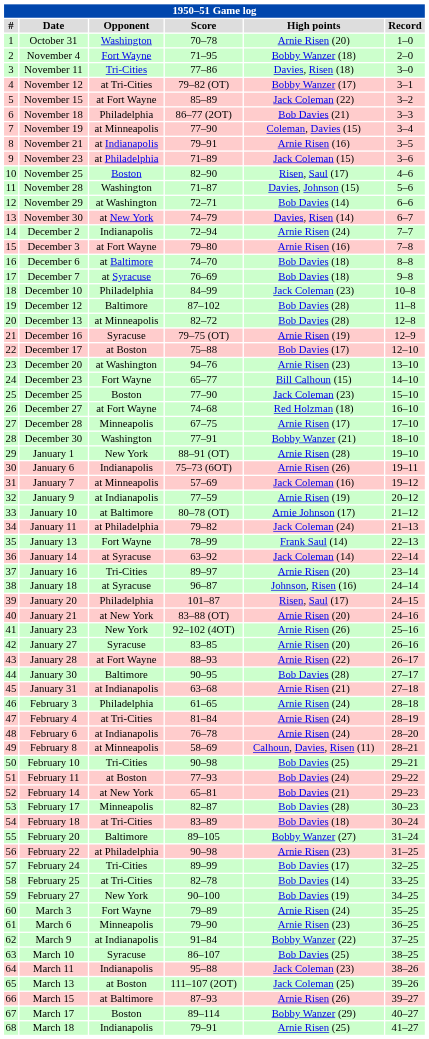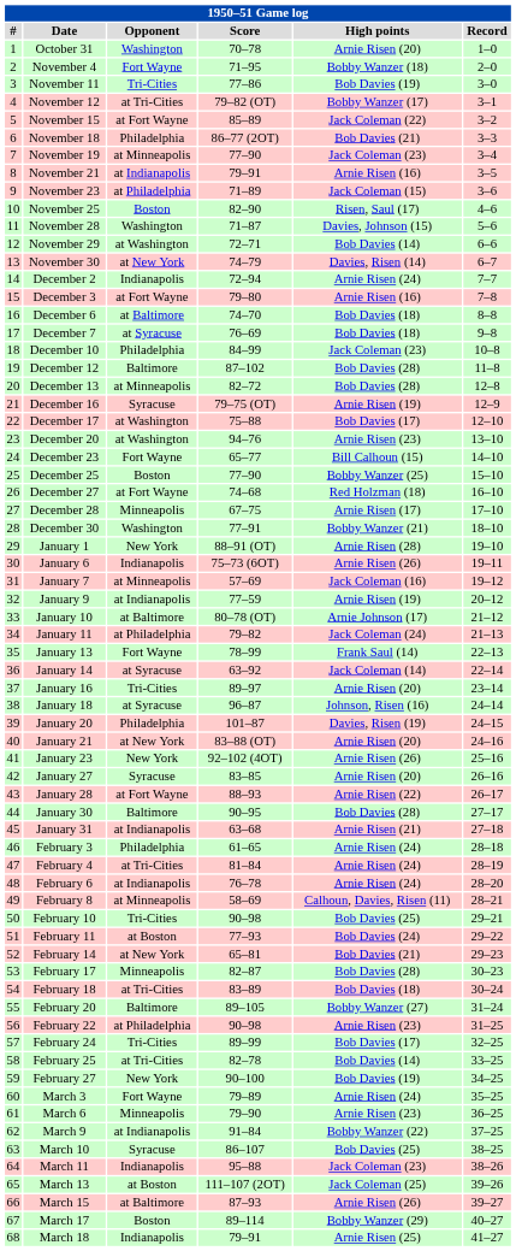 <table class="toccolours collapsible" width=50% style="clear:both; margin:1.5em auto; text-align:center">
 <tr>
 <th colspan=11 style="background:#0046AD; color:white;">1950–51 Game log</th>
 </tr>
 <tr align="center" bgcolor="#dddddd">
 <td><strong>#</strong></td>
 <td><strong>Date</strong></td>
 <td><strong>Opponent</strong></td>
 <td><strong>Score</strong></td>
 <td><strong>High points</strong></td>
 <td><strong>Record</strong></td>
 </tr>
 <tr align="center" bgcolor="ccffcc">
 <td>1</td>
 <td>October 31</td>
 <td><a href='#'>Washington</a></td>
 <td>70–78</td>
 <td><a href='#'>Arnie Risen</a> (20)</td>
 <td>1–0</td>
 </tr>
 <tr align="center" bgcolor="ccffcc">
 <td>2</td>
 <td>November 4</td>
 <td><a href='#'>Fort Wayne</a></td>
 <td>71–95</td>
 <td><a href='#'>Bobby Wanzer</a> (18)</td>
 <td>2–0</td>
 </tr>
 <tr align="center" bgcolor="ccffcc">
 <td>3</td>
 <td>November 11</td>
 <td><a href='#'>Tri-Cities</a></td>
 <td>77–86</td>
-<td><a href='#'>Davies</a>, <a href='#'>Risen</a> (18)</td>
+<td><a href='#'>Bob Davies</a> (19)</td>
 <td>3–0</td>
 </tr>
 <tr align="center" bgcolor="ffcccc">
 <td>4</td>
 <td>November 12</td>
 <td>at Tri-Cities</td>
 <td>79–82 (OT)</td>
 <td><a href='#'>Bobby Wanzer</a> (17)</td>
 <td>3–1</td>
 </tr>
 <tr align="center" bgcolor="ffcccc">
 <td>5</td>
 <td>November 15</td>
 <td>at Fort Wayne</td>
 <td>85–89</td>
 <td><a href='#'>Jack Coleman</a> (22)</td>
 <td>3–2</td>
 </tr>
 <tr align="center" bgcolor="ffcccc">
 <td>6</td>
 <td>November 18</td>
 <td>Philadelphia</td>
 <td>86–77 (2OT)</td>
 <td><a href='#'>Bob Davies</a> (21)</td>
 <td>3–3</td>
 </tr>
 <tr align="center" bgcolor="ffcccc">
 <td>7</td>
 <td>November 19</td>
 <td>at Minneapolis</td>
 <td>77–90</td>
-<td><a href='#'>Coleman</a>, <a href='#'>Davies</a> (15)</td>
+<td><a href='#'>Jack Coleman</a> (23)</td>
 <td>3–4</td>
 </tr>
 <tr align="center" bgcolor="ffcccc">
 <td>8</td>
 <td>November 21</td>
 <td>at <a href='#'>Indianapolis</a></td>
 <td>79–91</td>
 <td><a href='#'>Arnie Risen</a> (16)</td>
 <td>3–5</td>
 </tr>
 <tr align="center" bgcolor="ffcccc">
 <td>9</td>
 <td>November 23</td>
 <td>at <a href='#'>Philadelphia</a></td>
 <td>71–89</td>
 <td><a href='#'>Jack Coleman</a> (15)</td>
 <td>3–6</td>
 </tr>
 <tr align="center" bgcolor="ccffcc">
 <td>10</td>
 <td>November 25</td>
 <td><a href='#'>Boston</a></td>
 <td>82–90</td>
 <td><a href='#'>Risen</a>, <a href='#'>Saul</a> (17)</td>
 <td>4–6</td>
 </tr>
 <tr align="center" bgcolor="ccffcc">
 <td>11</td>
 <td>November 28</td>
 <td>Washington</td>
 <td>71–87</td>
 <td><a href='#'>Davies</a>, <a href='#'>Johnson</a> (15)</td>
 <td>5–6</td>
 </tr>
 <tr align="center" bgcolor="ccffcc">
 <td>12</td>
 <td>November 29</td>
 <td>at Washington</td>
 <td>72–71</td>
 <td><a href='#'>Bob Davies</a> (14)</td>
 <td>6–6</td>
 </tr>
 <tr align="center" bgcolor="ffcccc">
 <td>13</td>
 <td>November 30</td>
 <td>at <a href='#'>New York</a></td>
 <td>74–79</td>
 <td><a href='#'>Davies</a>, <a href='#'>Risen</a> (14)</td>
 <td>6–7</td>
 </tr>
 <tr align="center" bgcolor="ccffcc">
 <td>14</td>
 <td>December 2</td>
 <td>Indianapolis</td>
 <td>72–94</td>
 <td><a href='#'>Arnie Risen</a> (24)</td>
 <td>7–7</td>
 </tr>
 <tr align="center" bgcolor="ffcccc">
 <td>15</td>
 <td>December 3</td>
 <td>at Fort Wayne</td>
 <td>79–80</td>
 <td><a href='#'>Arnie Risen</a> (16)</td>
 <td>7–8</td>
 </tr>
 <tr align="center" bgcolor="ccffcc">
 <td>16</td>
 <td>December 6</td>
 <td>at <a href='#'>Baltimore</a></td>
 <td>74–70</td>
 <td><a href='#'>Bob Davies</a> (18)</td>
 <td>8–8</td>
 </tr>
 <tr align="center" bgcolor="ccffcc">
 <td>17</td>
 <td>December 7</td>
 <td>at <a href='#'>Syracuse</a></td>
 <td>76–69</td>
 <td><a href='#'>Bob Davies</a> (18)</td>
 <td>9–8</td>
 </tr>
 <tr align="center" bgcolor="ccffcc">
 <td>18</td>
 <td>December 10</td>
 <td>Philadelphia</td>
 <td>84–99</td>
 <td><a href='#'>Jack Coleman</a> (23)</td>
 <td>10–8</td>
 </tr>
 <tr align="center" bgcolor="ccffcc">
 <td>19</td>
 <td>December 12</td>
 <td>Baltimore</td>
 <td>87–102</td>
 <td><a href='#'>Bob Davies</a> (28)</td>
 <td>11–8</td>
 </tr>
 <tr align="center" bgcolor="ccffcc">
 <td>20</td>
 <td>December 13</td>
 <td>at Minneapolis</td>
 <td>82–72</td>
 <td><a href='#'>Bob Davies</a> (28)</td>
 <td>12–8</td>
 </tr>
 <tr align="center" bgcolor="ffcccc">
 <td>21</td>
 <td>December 16</td>
 <td>Syracuse</td>
 <td>79–75 (OT)</td>
 <td><a href='#'>Arnie Risen</a> (19)</td>
 <td>12–9</td>
 </tr>
 <tr align="center" bgcolor="ffcccc">
 <td>22</td>
 <td>December 17</td>
-<td>at Boston</td>
+<td>at Washington</td>
 <td>75–88</td>
 <td><a href='#'>Bob Davies</a> (17)</td>
 <td>12–10</td>
 </tr>
 <tr align="center" bgcolor="ccffcc">
 <td>23</td>
 <td>December 20</td>
 <td>at Washington</td>
 <td>94–76</td>
 <td><a href='#'>Arnie Risen</a> (23)</td>
 <td>13–10</td>
 </tr>
 <tr align="center" bgcolor="ccffcc">
 <td>24</td>
 <td>December 23</td>
 <td>Fort Wayne</td>
 <td>65–77</td>
 <td><a href='#'>Bill Calhoun</a> (15)</td>
 <td>14–10</td>
 </tr>
 <tr align="center" bgcolor="ccffcc">
 <td>25</td>
 <td>December 25</td>
 <td>Boston</td>
 <td>77–90</td>
-<td><a href='#'>Jack Coleman</a> (23)</td>
+<td><a href='#'>Bobby Wanzer</a> (25)</td>
 <td>15–10</td>
 </tr>
 <tr align="center" bgcolor="ccffcc">
 <td>26</td>
 <td>December 27</td>
 <td>at Fort Wayne</td>
 <td>74–68</td>
 <td><a href='#'>Red Holzman</a> (18)</td>
 <td>16–10</td>
 </tr>
 <tr align="center" bgcolor="ccffcc">
 <td>27</td>
 <td>December 28</td>
 <td>Minneapolis</td>
 <td>67–75</td>
 <td><a href='#'>Arnie Risen</a> (17)</td>
 <td>17–10</td>
 </tr>
 <tr align="center" bgcolor="ccffcc">
 <td>28</td>
 <td>December 30</td>
 <td>Washington</td>
 <td>77–91</td>
 <td><a href='#'>Bobby Wanzer</a> (21)</td>
 <td>18–10</td>
 </tr>
 <tr align="center" bgcolor="ccffcc">
 <td>29</td>
 <td>January 1</td>
 <td>New York</td>
 <td>88–91 (OT)</td>
 <td><a href='#'>Arnie Risen</a> (28)</td>
 <td>19–10</td>
 </tr>
 <tr align="center" bgcolor="ffcccc">
 <td>30</td>
 <td>January 6</td>
 <td>Indianapolis</td>
 <td>75–73 (6OT)</td>
 <td><a href='#'>Arnie Risen</a> (26)</td>
 <td>19–11</td>
 </tr>
 <tr align="center" bgcolor="ffcccc">
 <td>31</td>
 <td>January 7</td>
 <td>at Minneapolis</td>
 <td>57–69</td>
 <td><a href='#'>Jack Coleman</a> (16)</td>
 <td>19–12</td>
 </tr>
 <tr align="center" bgcolor="ccffcc">
 <td>32</td>
 <td>January 9</td>
 <td>at Indianapolis</td>
 <td>77–59</td>
 <td><a href='#'>Arnie Risen</a> (19)</td>
 <td>20–12</td>
 </tr>
 <tr align="center" bgcolor="ccffcc">
 <td>33</td>
 <td>January 10</td>
 <td>at Baltimore</td>
 <td>80–78 (OT)</td>
 <td><a href='#'>Arnie Johnson</a> (17)</td>
 <td>21–12</td>
 </tr>
 <tr align="center" bgcolor="ffcccc">
 <td>34</td>
 <td>January 11</td>
 <td>at Philadelphia</td>
 <td>79–82</td>
 <td><a href='#'>Jack Coleman</a> (24)</td>
 <td>21–13</td>
 </tr>
 <tr align="center" bgcolor="ccffcc">
 <td>35</td>
 <td>January 13</td>
 <td>Fort Wayne</td>
 <td>78–99</td>
 <td><a href='#'>Frank Saul</a> (14)</td>
 <td>22–13</td>
 </tr>
 <tr align="center" bgcolor="ffcccc">
 <td>36</td>
 <td>January 14</td>
 <td>at Syracuse</td>
 <td>63–92</td>
 <td><a href='#'>Jack Coleman</a> (14)</td>
 <td>22–14</td>
 </tr>
 <tr align="center" bgcolor="ccffcc">
 <td>37</td>
 <td>January 16</td>
 <td>Tri-Cities</td>
 <td>89–97</td>
 <td><a href='#'>Arnie Risen</a> (20)</td>
 <td>23–14</td>
 </tr>
 <tr align="center" bgcolor="ccffcc">
 <td>38</td>
 <td>January 18</td>
 <td>at Syracuse</td>
 <td>96–87</td>
 <td><a href='#'>Johnson</a>, <a href='#'>Risen</a> (16)</td>
 <td>24–14</td>
 </tr>
 <tr align="center" bgcolor="ffcccc">
 <td>39</td>
 <td>January 20</td>
 <td>Philadelphia</td>
 <td>101–87</td>
-<td><a href='#'>Risen</a>, <a href='#'>Saul</a> (17)</td>
+<td><a href='#'>Davies</a>, <a href='#'>Risen</a> (19)</td>
 <td>24–15</td>
 </tr>
 <tr align="center" bgcolor="ffcccc">
 <td>40</td>
 <td>January 21</td>
 <td>at New York</td>
 <td>83–88 (OT)</td>
 <td><a href='#'>Arnie Risen</a> (20)</td>
 <td>24–16</td>
 </tr>
 <tr align="center" bgcolor="ccffcc">
 <td>41</td>
 <td>January 23</td>
 <td>New York</td>
 <td>92–102 (4OT)</td>
 <td><a href='#'>Arnie Risen</a> (26)</td>
 <td>25–16</td>
 </tr>
 <tr align="center" bgcolor="ccffcc">
 <td>42</td>
 <td>January 27</td>
 <td>Syracuse</td>
 <td>83–85</td>
 <td><a href='#'>Arnie Risen</a> (20)</td>
 <td>26–16</td>
 </tr>
 <tr align="center" bgcolor="ffcccc">
 <td>43</td>
 <td>January 28</td>
 <td>at Fort Wayne</td>
 <td>88–93</td>
 <td><a href='#'>Arnie Risen</a> (22)</td>
 <td>26–17</td>
 </tr>
 <tr align="center" bgcolor="ccffcc">
 <td>44</td>
 <td>January 30</td>
 <td>Baltimore</td>
 <td>90–95</td>
 <td><a href='#'>Bob Davies</a> (28)</td>
 <td>27–17</td>
 </tr>
 <tr align="center" bgcolor="ffcccc">
 <td>45</td>
 <td>January 31</td>
 <td>at Indianapolis</td>
 <td>63–68</td>
 <td><a href='#'>Arnie Risen</a> (21)</td>
 <td>27–18</td>
 </tr>
 <tr align="center" bgcolor="ccffcc">
 <td>46</td>
 <td>February 3</td>
 <td>Philadelphia</td>
 <td>61–65</td>
 <td><a href='#'>Arnie Risen</a> (24)</td>
 <td>28–18</td>
 </tr>
 <tr align="center" bgcolor="ffcccc">
 <td>47</td>
 <td>February 4</td>
 <td>at Tri-Cities</td>
 <td>81–84</td>
 <td><a href='#'>Arnie Risen</a> (24)</td>
 <td>28–19</td>
 </tr>
 <tr align="center" bgcolor="ffcccc">
 <td>48</td>
 <td>February 6</td>
 <td>at Indianapolis</td>
 <td>76–78</td>
 <td><a href='#'>Arnie Risen</a> (24)</td>
 <td>28–20</td>
 </tr>
 <tr align="center" bgcolor="ffcccc">
 <td>49</td>
 <td>February 8</td>
 <td>at Minneapolis</td>
 <td>58–69</td>
 <td><a href='#'>Calhoun</a>, <a href='#'>Davies</a>, <a href='#'>Risen</a> (11)</td>
 <td>28–21</td>
 </tr>
 <tr align="center" bgcolor="ccffcc">
 <td>50</td>
 <td>February 10</td>
 <td>Tri-Cities</td>
 <td>90–98</td>
 <td><a href='#'>Bob Davies</a> (25)</td>
 <td>29–21</td>
 </tr>
 <tr align="center" bgcolor="ffcccc">
 <td>51</td>
 <td>February 11</td>
 <td>at Boston</td>
 <td>77–93</td>
 <td><a href='#'>Bob Davies</a> (24)</td>
 <td>29–22</td>
 </tr>
 <tr align="center" bgcolor="ffcccc">
 <td>52</td>
 <td>February 14</td>
 <td>at New York</td>
 <td>65–81</td>
 <td><a href='#'>Bob Davies</a> (21)</td>
 <td>29–23</td>
 </tr>
 <tr align="center" bgcolor="ccffcc">
 <td>53</td>
 <td>February 17</td>
 <td>Minneapolis</td>
 <td>82–87</td>
 <td><a href='#'>Bob Davies</a> (28)</td>
 <td>30–23</td>
 </tr>
 <tr align="center" bgcolor="ffcccc">
 <td>54</td>
 <td>February 18</td>
 <td>at Tri-Cities</td>
 <td>83–89</td>
 <td><a href='#'>Bob Davies</a> (18)</td>
 <td>30–24</td>
 </tr>
 <tr align="center" bgcolor="ccffcc">
 <td>55</td>
 <td>February 20</td>
 <td>Baltimore</td>
 <td>89–105</td>
 <td><a href='#'>Bobby Wanzer</a> (27)</td>
 <td>31–24</td>
 </tr>
 <tr align="center" bgcolor="ffcccc">
 <td>56</td>
 <td>February 22</td>
 <td>at Philadelphia</td>
 <td>90–98</td>
 <td><a href='#'>Arnie Risen</a> (23)</td>
 <td>31–25</td>
 </tr>
 <tr align="center" bgcolor="ccffcc">
 <td>57</td>
 <td>February 24</td>
 <td>Tri-Cities</td>
 <td>89–99</td>
 <td><a href='#'>Bob Davies</a> (17)</td>
 <td>32–25</td>
 </tr>
 <tr align="center" bgcolor="ccffcc">
 <td>58</td>
 <td>February 25</td>
 <td>at Tri-Cities</td>
 <td>82–78</td>
 <td><a href='#'>Bob Davies</a> (14)</td>
 <td>33–25</td>
 </tr>
 <tr align="center" bgcolor="ccffcc">
 <td>59</td>
 <td>February 27</td>
 <td>New York</td>
 <td>90–100</td>
 <td><a href='#'>Bob Davies</a> (19)</td>
 <td>34–25</td>
 </tr>
 <tr align="center" bgcolor="ccffcc">
 <td>60</td>
 <td>March 3</td>
 <td>Fort Wayne</td>
 <td>79–89</td>
 <td><a href='#'>Arnie Risen</a> (24)</td>
 <td>35–25</td>
 </tr>
 <tr align="center" bgcolor="ccffcc">
 <td>61</td>
 <td>March 6</td>
 <td>Minneapolis</td>
 <td>79–90</td>
 <td><a href='#'>Arnie Risen</a> (23)</td>
 <td>36–25</td>
 </tr>
 <tr align="center" bgcolor="ccffcc">
 <td>62</td>
 <td>March 9</td>
 <td>at Indianapolis</td>
 <td>91–84</td>
 <td><a href='#'>Bobby Wanzer</a> (22)</td>
 <td>37–25</td>
 </tr>
 <tr align="center" bgcolor="ccffcc">
 <td>63</td>
 <td>March 10</td>
 <td>Syracuse</td>
 <td>86–107</td>
 <td><a href='#'>Bob Davies</a> (25)</td>
 <td>38–25</td>
 </tr>
 <tr align="center" bgcolor="ffcccc">
 <td>64</td>
 <td>March 11</td>
 <td>Indianapolis</td>
 <td>95–88</td>
 <td><a href='#'>Jack Coleman</a> (23)</td>
 <td>38–26</td>
 </tr>
 <tr align="center" bgcolor="ccffcc">
 <td>65</td>
 <td>March 13</td>
 <td>at Boston</td>
 <td>111–107 (2OT)</td>
 <td><a href='#'>Jack Coleman</a> (25)</td>
 <td>39–26</td>
 </tr>
 <tr align="center" bgcolor="ffcccc">
 <td>66</td>
 <td>March 15</td>
 <td>at Baltimore</td>
 <td>87–93</td>
 <td><a href='#'>Arnie Risen</a> (26)</td>
 <td>39–27</td>
 </tr>
 <tr align="center" bgcolor="ccffcc">
 <td>67</td>
 <td>March 17</td>
 <td>Boston</td>
 <td>89–114</td>
 <td><a href='#'>Bobby Wanzer</a> (29)</td>
 <td>40–27</td>
 </tr>
 <tr align="center" bgcolor="ccffcc">
 <td>68</td>
 <td>March 18</td>
 <td>Indianapolis</td>
 <td>79–91</td>
 <td><a href='#'>Arnie Risen</a> (25)</td>
 <td>41–27</td>
 </tr>
 </table>
